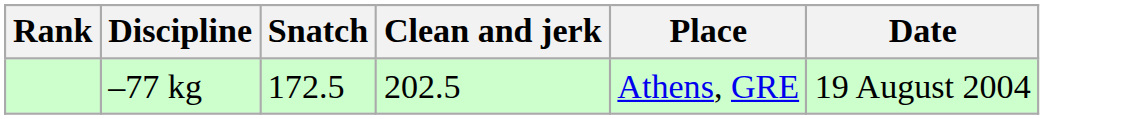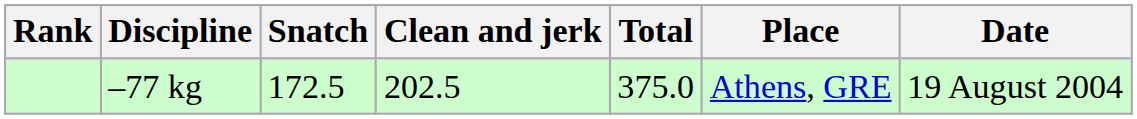 <table class=wikitable>
 <tr>
 <th>Rank</th>
 <th>Discipline</th>
 <th>Snatch</th>
 <th>Clean and jerk</th>
+<th>Total</th>
 <th>Place</th>
 <th>Date</th>
 </tr>
 <tr bgcolor=#CCFFCC>
 <td></td>
 <td>–77 kg</td>
 <td>172.5</td>
 <td>202.5</td>
+<td>375.0</td>
 <td><a href='#'>Athens</a>, <a href='#'>GRE</a></td>
 <td>19 August 2004</td>
 </tr>
 </table>
